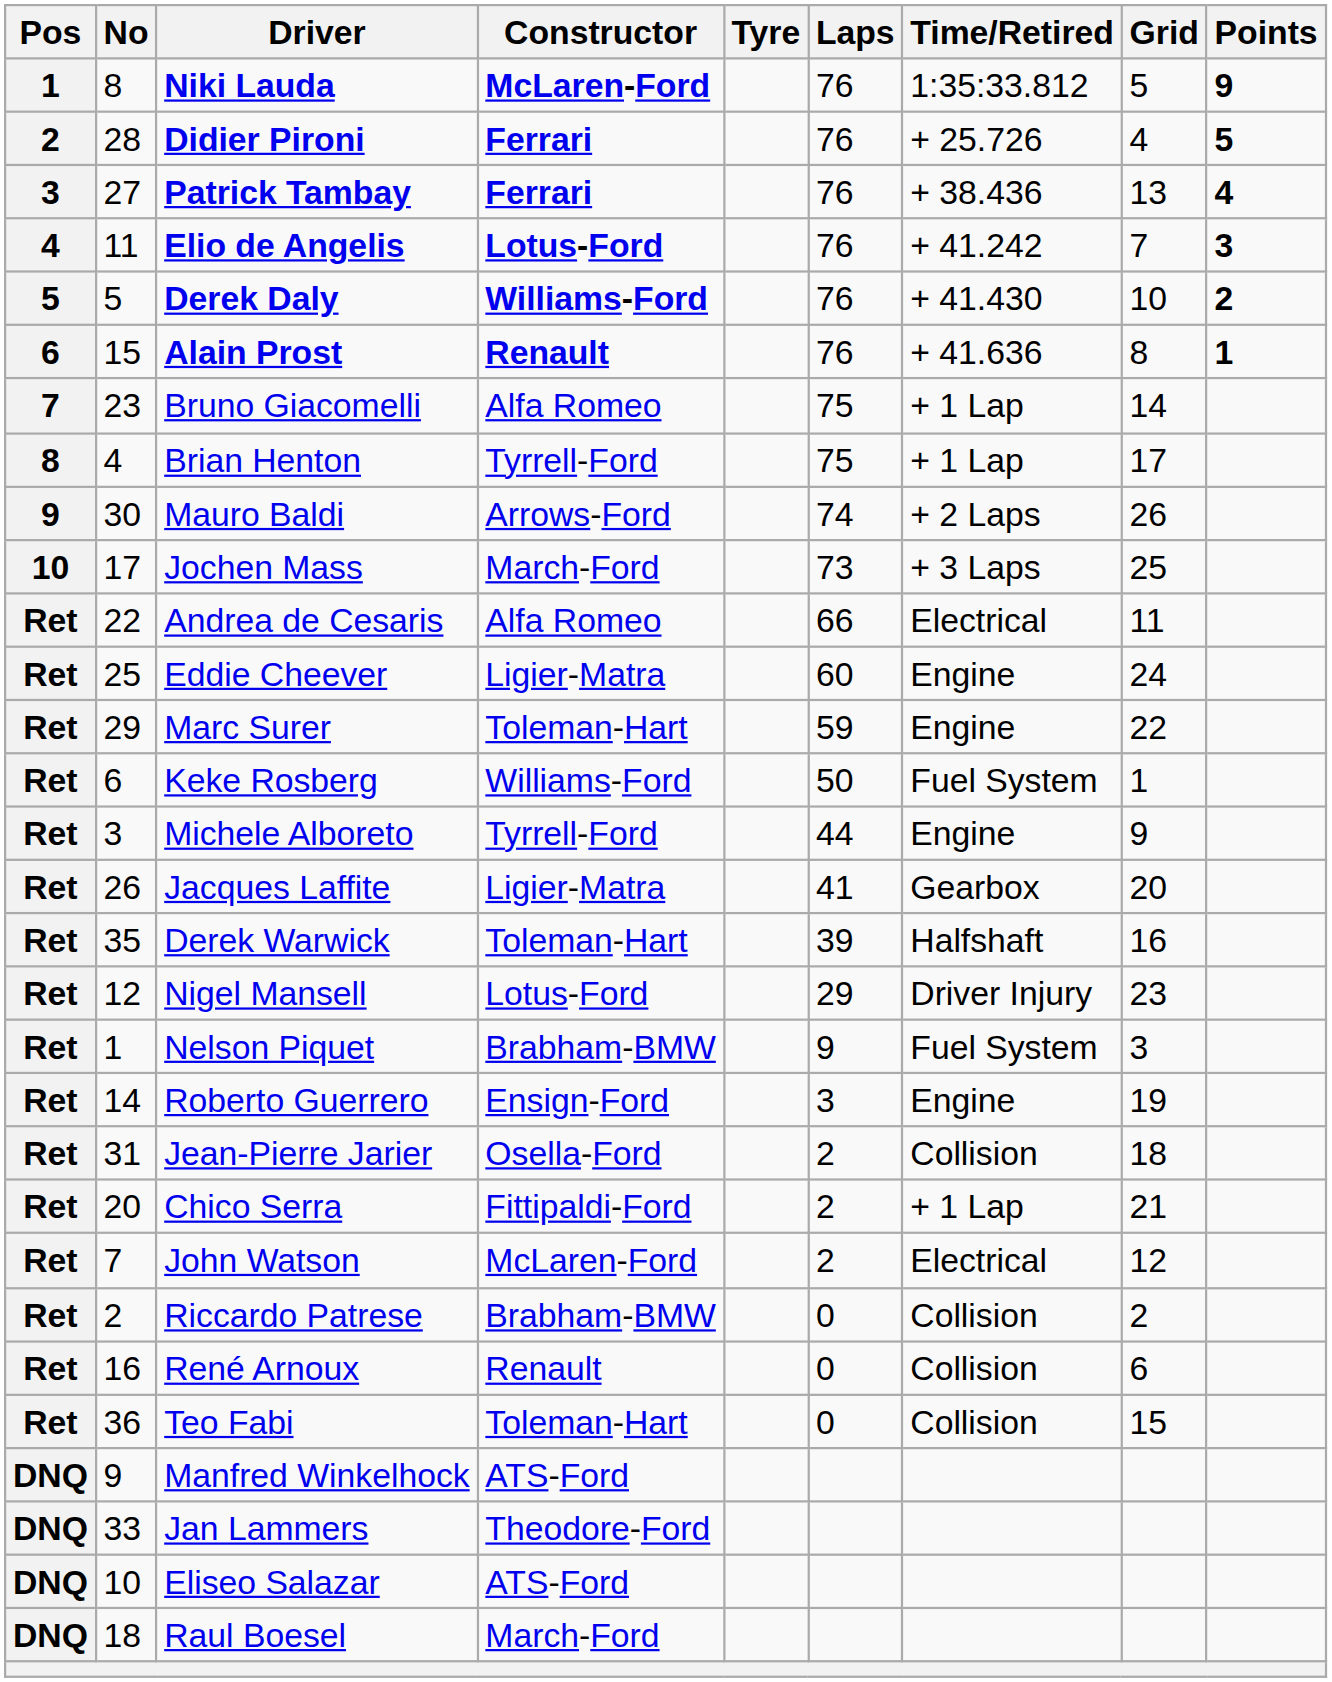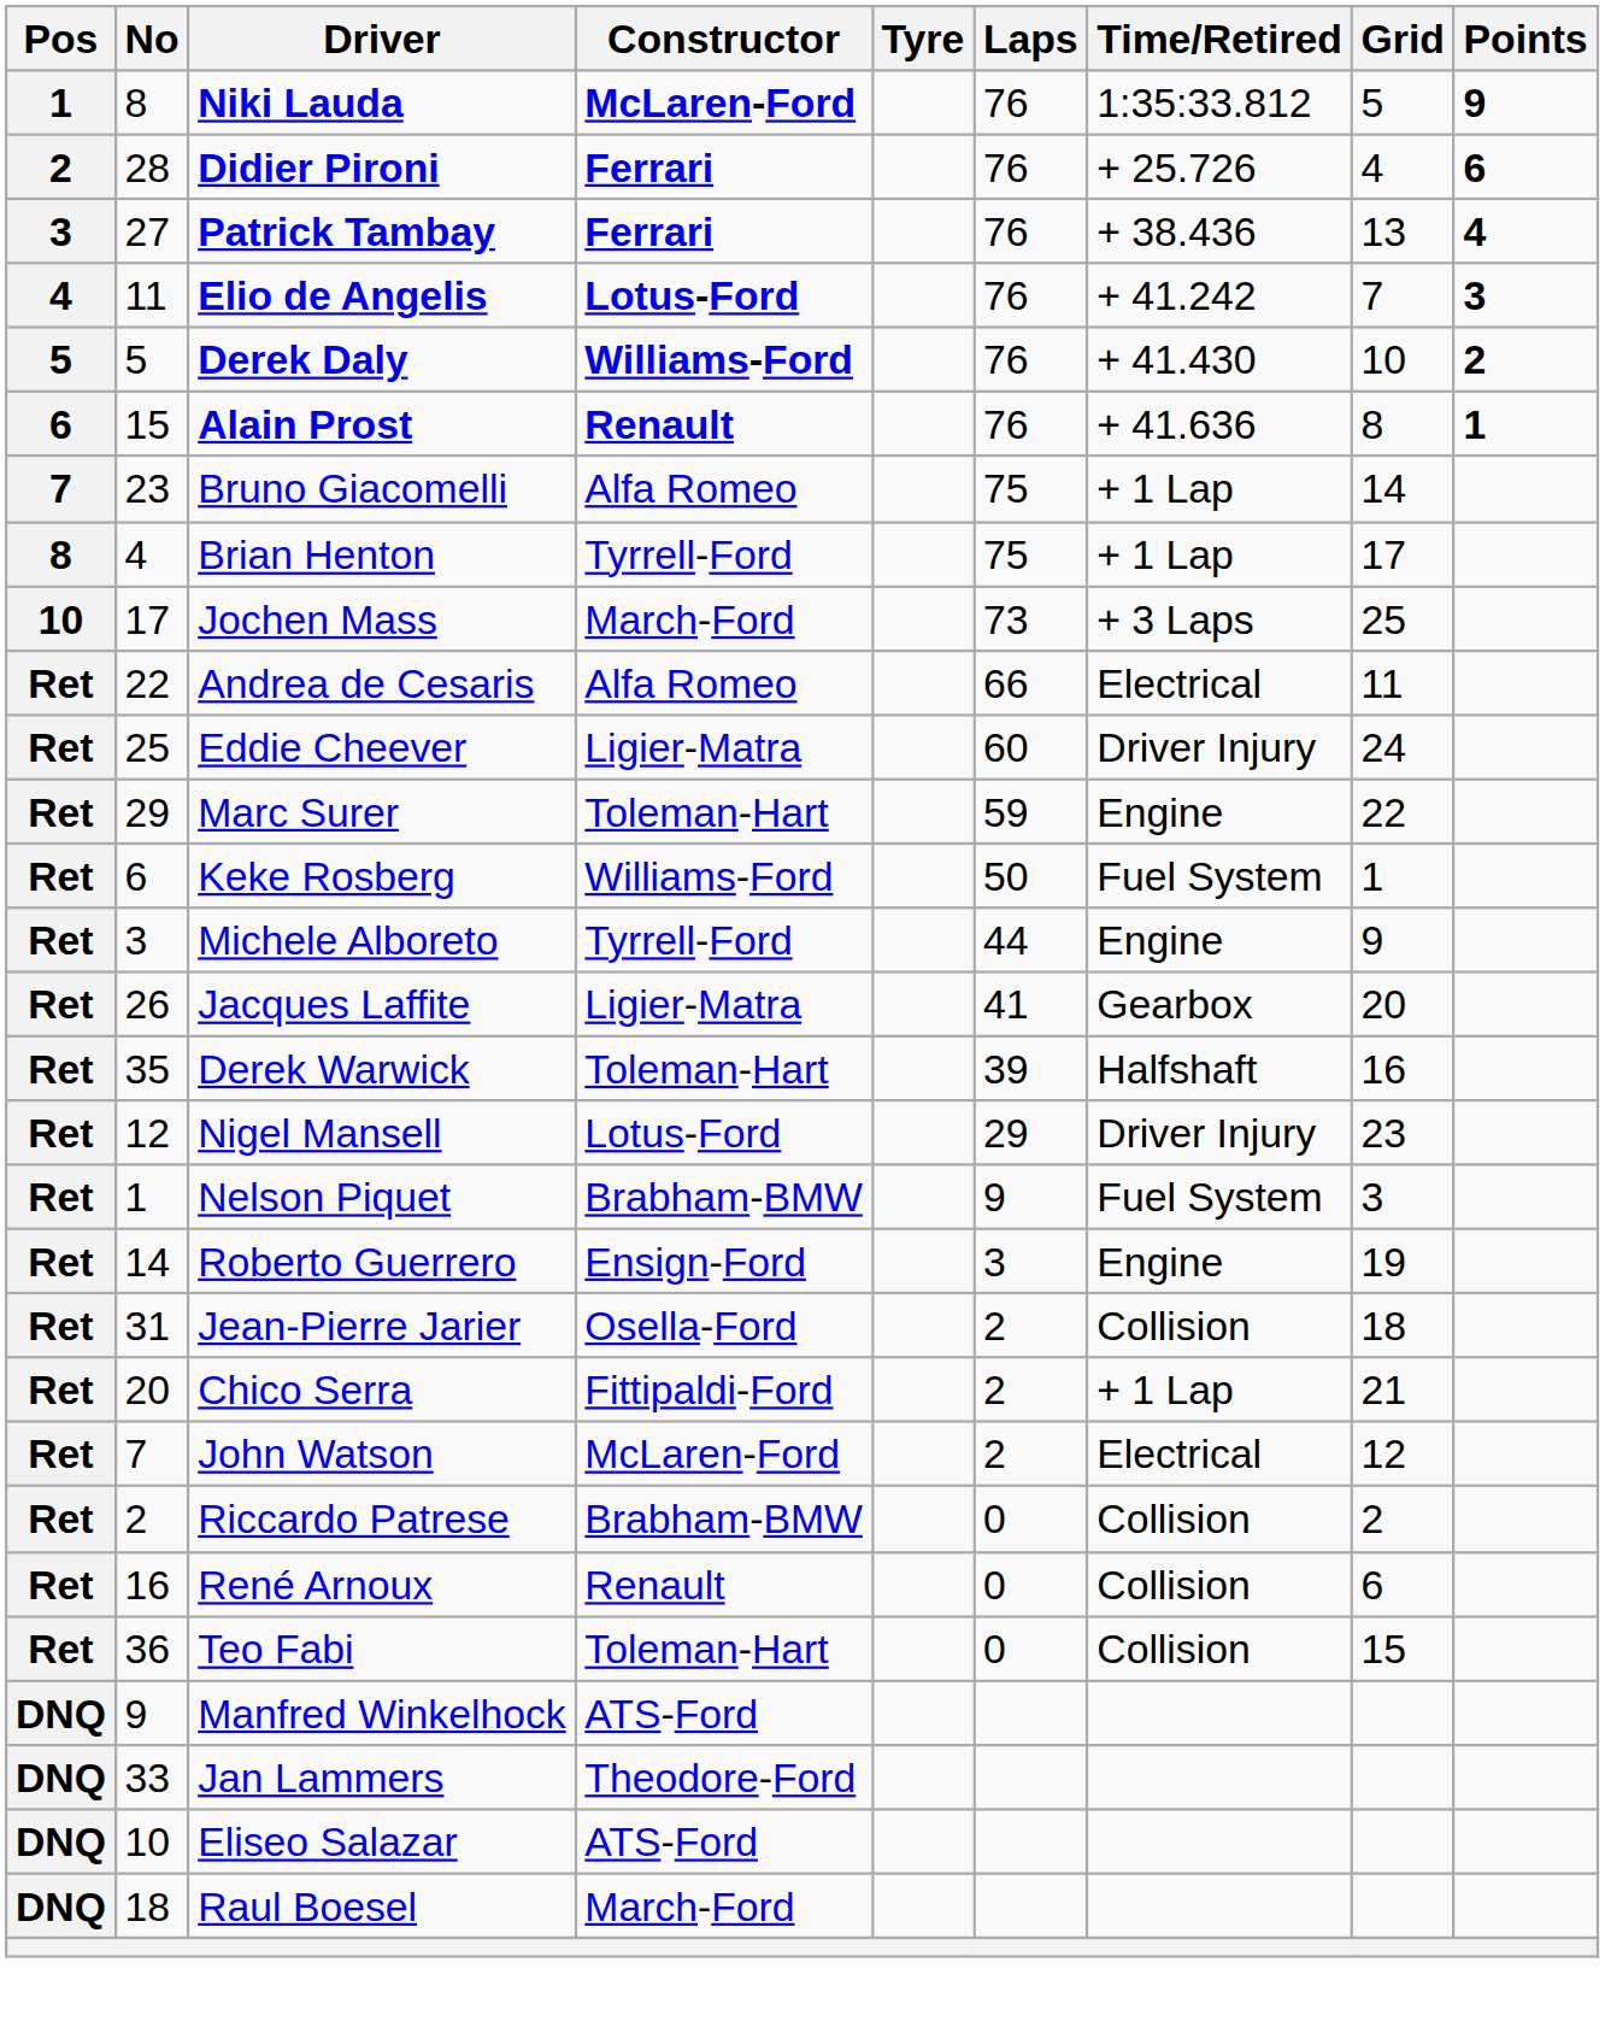 <table class="wikitable" style="font-size:95%;">
 <tr>
 <th>Pos</th>
 <th>No</th>
 <th>Driver</th>
 <th>Constructor</th>
 <th>Tyre</th>
 <th>Laps</th>
 <th>Time/Retired</th>
 <th>Grid</th>
 <th>Points</th>
 </tr>
 <tr>
 <th>1</th>
 <td>8</td>
 <td> <strong><a href='#'>Niki Lauda</a></strong></td>
 <td><strong><a href='#'>McLaren</a>-<a href='#'>Ford</a></strong></td>
 <td></td>
 <td>76</td>
 <td>1:35:33.812</td>
 <td>5</td>
 <td><strong>9</strong></td>
 </tr>
 <tr>
 <th>2</th>
 <td>28</td>
 <td> <strong><a href='#'>Didier Pironi</a></strong></td>
 <td><strong><a href='#'>Ferrari</a></strong></td>
 <td></td>
 <td>76</td>
 <td>+ 25.726</td>
 <td>4</td>
-<td><strong>5</strong></td>
+<td><strong>6</strong></td>
 </tr>
 <tr>
 <th>3</th>
 <td>27</td>
 <td> <strong><a href='#'>Patrick Tambay</a></strong></td>
 <td><strong><a href='#'>Ferrari</a></strong></td>
 <td></td>
 <td>76</td>
 <td>+ 38.436</td>
 <td>13</td>
 <td><strong>4</strong></td>
 </tr>
 <tr>
 <th>4</th>
 <td>11</td>
 <td> <strong><a href='#'>Elio de Angelis</a></strong></td>
 <td><strong><a href='#'>Lotus</a>-<a href='#'>Ford</a></strong></td>
 <td></td>
 <td>76</td>
 <td>+ 41.242</td>
 <td>7</td>
 <td><strong>3</strong></td>
 </tr>
 <tr>
 <th>5</th>
 <td>5</td>
 <td> <strong><a href='#'>Derek Daly</a></strong></td>
 <td><strong><a href='#'>Williams</a>-<a href='#'>Ford</a></strong></td>
 <td></td>
 <td>76</td>
 <td>+ 41.430</td>
 <td>10</td>
 <td><strong>2</strong></td>
 </tr>
 <tr>
 <th>6</th>
 <td>15</td>
 <td> <strong><a href='#'>Alain Prost</a></strong></td>
 <td><strong><a href='#'>Renault</a></strong></td>
 <td></td>
 <td>76</td>
 <td>+ 41.636</td>
 <td>8</td>
 <td><strong>1</strong></td>
 </tr>
 <tr>
 <th>7</th>
 <td>23</td>
 <td> <a href='#'>Bruno Giacomelli</a></td>
 <td><a href='#'>Alfa Romeo</a></td>
 <td></td>
 <td>75</td>
 <td>+ 1 Lap</td>
 <td>14</td>
 <td> </td>
 </tr>
 <tr>
 <th>8</th>
 <td>4</td>
 <td> <a href='#'>Brian Henton</a></td>
 <td><a href='#'>Tyrrell</a>-<a href='#'>Ford</a></td>
 <td></td>
 <td>75</td>
 <td>+ 1 Lap</td>
 <td>17</td>
 <td> </td>
 </tr>
 <tr>
-<th>9</th>
-<td>30</td>
-<td> <a href='#'>Mauro Baldi</a></td>
-<td><a href='#'>Arrows</a>-<a href='#'>Ford</a></td>
-<td></td>
-<td>74</td>
-<td>+ 2 Laps</td>
-<td>26</td>
-<td> </td>
-</tr>
-<tr>
 <th>10</th>
 <td>17</td>
 <td> <a href='#'>Jochen Mass</a></td>
 <td><a href='#'>March</a>-<a href='#'>Ford</a></td>
 <td></td>
 <td>73</td>
 <td>+ 3 Laps</td>
 <td>25</td>
 <td> </td>
 </tr>
 <tr>
 <th>Ret</th>
 <td>22</td>
 <td> <a href='#'>Andrea de Cesaris</a></td>
 <td><a href='#'>Alfa Romeo</a></td>
 <td></td>
 <td>66</td>
 <td>Electrical</td>
 <td>11</td>
 <td> </td>
 </tr>
 <tr>
 <th>Ret</th>
 <td>25</td>
 <td> <a href='#'>Eddie Cheever</a></td>
 <td><a href='#'>Ligier</a>-<a href='#'>Matra</a></td>
 <td></td>
 <td>60</td>
-<td>Engine</td>
+<td>Driver Injury</td>
 <td>24</td>
 <td> </td>
 </tr>
 <tr>
 <th>Ret</th>
 <td>29</td>
 <td> <a href='#'>Marc Surer</a></td>
 <td><a href='#'>Toleman</a>-<a href='#'>Hart</a></td>
 <td></td>
 <td>59</td>
 <td>Engine</td>
 <td>22</td>
 <td> </td>
 </tr>
 <tr>
 <th>Ret</th>
 <td>6</td>
 <td> <a href='#'>Keke Rosberg</a></td>
 <td><a href='#'>Williams</a>-<a href='#'>Ford</a></td>
 <td></td>
 <td>50</td>
 <td>Fuel System</td>
 <td>1</td>
 <td> </td>
 </tr>
 <tr>
 <th>Ret</th>
 <td>3</td>
 <td> <a href='#'>Michele Alboreto</a></td>
 <td><a href='#'>Tyrrell</a>-<a href='#'>Ford</a></td>
 <td></td>
 <td>44</td>
 <td>Engine</td>
 <td>9</td>
 <td> </td>
 </tr>
 <tr>
 <th>Ret</th>
 <td>26</td>
 <td> <a href='#'>Jacques Laffite</a></td>
 <td><a href='#'>Ligier</a>-<a href='#'>Matra</a></td>
 <td></td>
 <td>41</td>
 <td>Gearbox</td>
 <td>20</td>
 <td> </td>
 </tr>
 <tr>
 <th>Ret</th>
 <td>35</td>
 <td> <a href='#'>Derek Warwick</a></td>
 <td><a href='#'>Toleman</a>-<a href='#'>Hart</a></td>
 <td></td>
 <td>39</td>
 <td>Halfshaft</td>
 <td>16</td>
 <td> </td>
 </tr>
 <tr>
 <th>Ret</th>
 <td>12</td>
 <td> <a href='#'>Nigel Mansell</a></td>
 <td><a href='#'>Lotus</a>-<a href='#'>Ford</a></td>
 <td></td>
 <td>29</td>
 <td>Driver Injury</td>
 <td>23</td>
 <td> </td>
 </tr>
 <tr>
 <th>Ret</th>
 <td>1</td>
 <td> <a href='#'>Nelson Piquet</a></td>
 <td><a href='#'>Brabham</a>-<a href='#'>BMW</a></td>
 <td></td>
 <td>9</td>
 <td>Fuel System</td>
 <td>3</td>
 <td> </td>
 </tr>
 <tr>
 <th>Ret</th>
 <td>14</td>
 <td> <a href='#'>Roberto Guerrero</a></td>
 <td><a href='#'>Ensign</a>-<a href='#'>Ford</a></td>
 <td></td>
 <td>3</td>
 <td>Engine</td>
 <td>19</td>
 <td> </td>
 </tr>
 <tr>
 <th>Ret</th>
 <td>31</td>
 <td> <a href='#'>Jean-Pierre Jarier</a></td>
 <td><a href='#'>Osella</a>-<a href='#'>Ford</a></td>
 <td></td>
 <td>2</td>
 <td>Collision</td>
 <td>18</td>
 <td> </td>
 </tr>
 <tr>
 <th>Ret</th>
 <td>20</td>
 <td> <a href='#'>Chico Serra</a></td>
 <td><a href='#'>Fittipaldi</a>-<a href='#'>Ford</a></td>
 <td></td>
 <td>2</td>
 <td>+ 1 Lap</td>
 <td>21</td>
 <td> </td>
 </tr>
 <tr>
 <th>Ret</th>
 <td>7</td>
 <td> <a href='#'>John Watson</a></td>
 <td><a href='#'>McLaren</a>-<a href='#'>Ford</a></td>
 <td></td>
 <td>2</td>
 <td>Electrical</td>
 <td>12</td>
 <td> </td>
 </tr>
 <tr>
 <th>Ret</th>
 <td>2</td>
 <td> <a href='#'>Riccardo Patrese</a></td>
 <td><a href='#'>Brabham</a>-<a href='#'>BMW</a></td>
 <td></td>
 <td>0</td>
 <td>Collision</td>
 <td>2</td>
 <td> </td>
 </tr>
 <tr>
 <th>Ret</th>
 <td>16</td>
 <td> <a href='#'>René Arnoux</a></td>
 <td><a href='#'>Renault</a></td>
 <td></td>
 <td>0</td>
 <td>Collision</td>
 <td>6</td>
 <td> </td>
 </tr>
 <tr>
 <th>Ret</th>
 <td>36</td>
 <td> <a href='#'>Teo Fabi</a></td>
 <td><a href='#'>Toleman</a>-<a href='#'>Hart</a></td>
 <td></td>
 <td>0</td>
 <td>Collision</td>
 <td>15</td>
 <td> </td>
 </tr>
 <tr>
 <th>DNQ</th>
 <td>9</td>
 <td> <a href='#'>Manfred Winkelhock</a></td>
 <td><a href='#'>ATS</a>-<a href='#'>Ford</a></td>
 <td></td>
 <td> </td>
 <td></td>
 <td></td>
 <td> </td>
 </tr>
 <tr>
 <th>DNQ</th>
 <td>33</td>
 <td> <a href='#'>Jan Lammers</a></td>
 <td><a href='#'>Theodore</a>-<a href='#'>Ford</a></td>
 <td></td>
 <td> </td>
 <td></td>
 <td></td>
 <td> </td>
 </tr>
 <tr>
 <th>DNQ</th>
 <td>10</td>
 <td> <a href='#'>Eliseo Salazar</a></td>
 <td><a href='#'>ATS</a>-<a href='#'>Ford</a></td>
 <td></td>
 <td> </td>
 <td></td>
 <td></td>
 <td> </td>
 </tr>
 <tr>
 <th>DNQ</th>
 <td>18</td>
 <td> <a href='#'>Raul Boesel</a></td>
 <td><a href='#'>March</a>-<a href='#'>Ford</a></td>
 <td></td>
 <td> </td>
 <td> </td>
 <td> </td>
 <td> </td>
 </tr>
 <tr>
 <th colspan="9"></th>
 </tr>
 </table>
